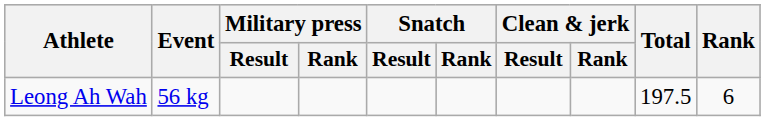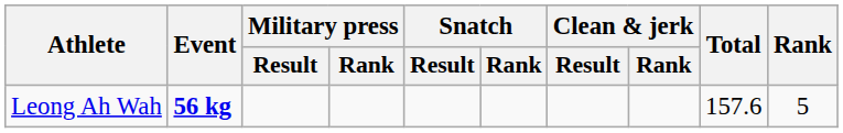 <table class=wikitable style="font-size:90%">
 <tr>
 <th rowspan=2>Athlete</th>
 <th rowspan=2>Event</th>
 <th colspan=2>Military press</th>
 <th colspan=2>Snatch</th>
 <th colspan=2>Clean & jerk</th>
 <th rowspan=2>Total</th>
 <th rowspan=2>Rank</th>
 </tr>
 <tr style="font-size:95%">
 <th>Result</th>
 <th>Rank</th>
 <th>Result</th>
 <th>Rank</th>
 <th>Result</th>
 <th>Rank</th>
 </tr>
 <tr align=center>
 <td align=left><a href='#'>Leong Ah Wah</a></td>
-<td align=left><a href='#'>56 kg</a></td>
+<td align=left><strong><a href='#'>56 kg</a></strong></td>
 <td></td>
 <td></td>
 <td></td>
 <td></td>
 <td></td>
 <td></td>
-<td>197.5</td>
-<td>6</td>
+<td>157.6</td>
+<td>5</td>
 </tr>
 </table>
